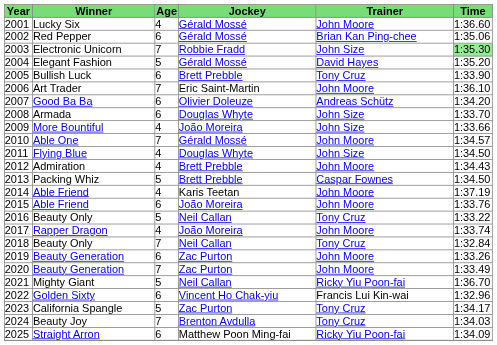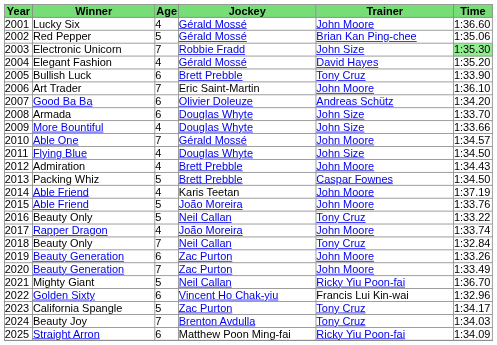 <table class = "sortable" | border="1" cellpadding="0" style="border-collapse: collapse; font-size:90%">
 <tr bgcolor="#77dd77" align="center">
 <td style="width:36px"><strong>Year</strong></td>
 <td style="width:160px"><strong>Winner</strong></td>
 <td style="width:30px"><strong>Age</strong></td>
 <td style="width:180px"><strong>Jockey</strong></td>
 <td style="width:180px"><strong>Trainer</strong></td>
 <td style="width:50px"><strong>Time</strong></td>
 </tr>
 <tr>
 <td>2001</td>
 <td>Lucky Six</td>
 <td>4</td>
 <td><a href='#'>Gérald Mossé</a></td>
 <td><a href='#'>John Moore</a></td>
 <td>1:36.60</td>
 </tr>
 <tr>
 <td>2002</td>
 <td>Red Pepper</td>
-<td>6</td>
+<td>5</td>
 <td><a href='#'>Gérald Mossé</a></td>
 <td><a href='#'>Brian Kan Ping-chee</a></td>
 <td>1:35.06</td>
 </tr>
 <tr>
 <td>2003</td>
 <td>Electronic Unicorn</td>
 <td>7</td>
 <td><a href='#'>Robbie Fradd</a></td>
 <td><a href='#'>John Size</a></td>
 <td style="background: lightgreen;">1:35.30</td>
 </tr>
 <tr>
 <td>2004</td>
 <td>Elegant Fashion</td>
-<td>5</td>
+<td>4</td>
 <td><a href='#'>Gérald Mossé</a></td>
 <td><a href='#'>David Hayes</a></td>
 <td>1:35.20</td>
 </tr>
 <tr>
 <td>2005</td>
 <td>Bullish Luck</td>
 <td>6</td>
 <td><a href='#'>Brett Prebble</a></td>
 <td><a href='#'>Tony Cruz</a></td>
 <td>1:33.90</td>
 </tr>
 <tr>
 <td>2006</td>
 <td>Art Trader</td>
 <td>7</td>
 <td>Eric Saint-Martin</td>
 <td><a href='#'>John Moore</a></td>
 <td>1:36.10</td>
 </tr>
 <tr>
 <td>2007</td>
 <td><a href='#'>Good Ba Ba</a></td>
 <td>6</td>
 <td><a href='#'>Olivier Doleuze</a></td>
 <td><a href='#'>Andreas Schütz</a></td>
 <td>1:34.20</td>
 </tr>
 <tr>
 <td>2008</td>
 <td>Armada</td>
 <td>6</td>
 <td><a href='#'>Douglas Whyte</a></td>
 <td><a href='#'>John Size</a></td>
 <td>1:33.70</td>
 </tr>
 <tr>
 <td>2009</td>
 <td><a href='#'>More Bountiful</a></td>
 <td>4</td>
-<td><a href='#'>João Moreira</a></td>
+<td><a href='#'>Douglas Whyte</a></td>
 <td><a href='#'>John Size</a></td>
 <td>1:33.66</td>
 </tr>
 <tr>
 <td>2010</td>
 <td><a href='#'>Able One</a></td>
 <td>7</td>
 <td><a href='#'>Gérald Mossé</a></td>
 <td><a href='#'>John Moore</a></td>
 <td>1:34.57</td>
 </tr>
 <tr>
 <td>2011</td>
 <td><a href='#'>Flying Blue</a></td>
 <td>4</td>
 <td><a href='#'>Douglas Whyte</a></td>
 <td><a href='#'>John Size</a></td>
 <td>1:34.50</td>
 </tr>
 <tr>
 <td>2012</td>
 <td>Admiration</td>
 <td>4</td>
 <td><a href='#'>Brett Prebble</a></td>
 <td><a href='#'>John Moore</a></td>
 <td>1:34.43</td>
 </tr>
 <tr>
 <td>2013</td>
 <td>Packing Whiz</td>
 <td>5</td>
 <td><a href='#'>Brett Prebble</a></td>
 <td><a href='#'>Caspar Fownes</a></td>
 <td>1:34.50</td>
 </tr>
 <tr>
 <td>2014</td>
 <td><a href='#'>Able Friend</a></td>
 <td>4</td>
 <td>Karis Teetan</td>
 <td><a href='#'>John Moore</a></td>
 <td>1:37.19</td>
 </tr>
 <tr>
 <td>2015</td>
 <td><a href='#'>Able Friend</a></td>
-<td>6</td>
+<td>5</td>
 <td><a href='#'>João Moreira</a></td>
 <td><a href='#'>John Moore</a></td>
 <td>1:33.76</td>
 </tr>
 <tr>
 <td>2016</td>
 <td>Beauty Only</td>
 <td>5</td>
 <td><a href='#'>Neil Callan</a></td>
 <td><a href='#'>Tony Cruz</a></td>
 <td>1:33.22</td>
 </tr>
 <tr>
 <td>2017</td>
 <td><a href='#'>Rapper Dragon</a></td>
 <td>4</td>
 <td><a href='#'>João Moreira</a></td>
 <td><a href='#'>John Moore</a></td>
 <td>1:33.74</td>
 </tr>
 <tr>
 <td>2018</td>
 <td>Beauty Only</td>
 <td>7</td>
 <td><a href='#'>Neil Callan</a></td>
 <td><a href='#'>Tony Cruz</a></td>
 <td>1:32.84</td>
 </tr>
 <tr>
 <td>2019</td>
 <td><a href='#'>Beauty Generation</a></td>
 <td>6</td>
 <td><a href='#'>Zac Purton</a></td>
 <td><a href='#'>John Moore</a></td>
 <td>1:33.26</td>
 </tr>
 <tr>
 <td>2020</td>
 <td><a href='#'>Beauty Generation</a></td>
 <td>7</td>
 <td><a href='#'>Zac Purton</a></td>
 <td><a href='#'>John Moore</a></td>
 <td>1:33.49</td>
 </tr>
 <tr>
 <td>2021</td>
 <td>Mighty Giant</td>
 <td>5</td>
 <td><a href='#'>Neil Callan</a></td>
 <td><a href='#'>Ricky Yiu Poon-fai</a></td>
 <td>1:36.70</td>
 </tr>
 <tr>
 <td>2022</td>
 <td><a href='#'>Golden Sixty</a></td>
 <td>6</td>
 <td><a href='#'>Vincent Ho Chak-yiu</a></td>
 <td>Francis Lui Kin-wai</td>
 <td>1:32.96</td>
 </tr>
 <tr>
 <td>2023</td>
 <td>California Spangle</td>
 <td>5</td>
 <td><a href='#'>Zac Purton</a></td>
 <td><a href='#'>Tony Cruz</a></td>
 <td>1:34.17</td>
 </tr>
 <tr>
 <td>2024</td>
 <td>Beauty Joy</td>
 <td>7</td>
 <td><a href='#'>Brenton Avdulla</a></td>
 <td><a href='#'>Tony Cruz</a></td>
 <td>1:34.03</td>
 </tr>
 <tr>
 <td>2025</td>
 <td><a href='#'>Straight Arron</a></td>
 <td>6</td>
 <td>Matthew Poon Ming-fai</td>
 <td><a href='#'>Ricky Yiu Poon-fai</a></td>
 <td>1:34.09</td>
 </tr>
 <tr>
 </tr>
 </table>
